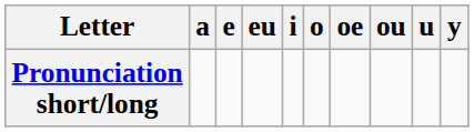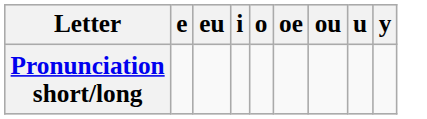 <table class="wikitable">
 <tr>
 <th>Letter</th>
-<th>a</th>
 <th>e</th>
 <th>eu</th>
 <th>i</th>
 <th>o</th>
 <th>oe</th>
 <th>ou</th>
 <th>u</th>
 <th>y</th>
 </tr>
 <tr>
 <th><a href='#'>Pronunciation</a><br>short/long</th>
 <td></td>
 <td></td>
 <td></td>
 <td></td>
 <td></td>
 <td></td>
 <td></td>
 <td></td>
-<td></td>
 </tr>
 </table>
